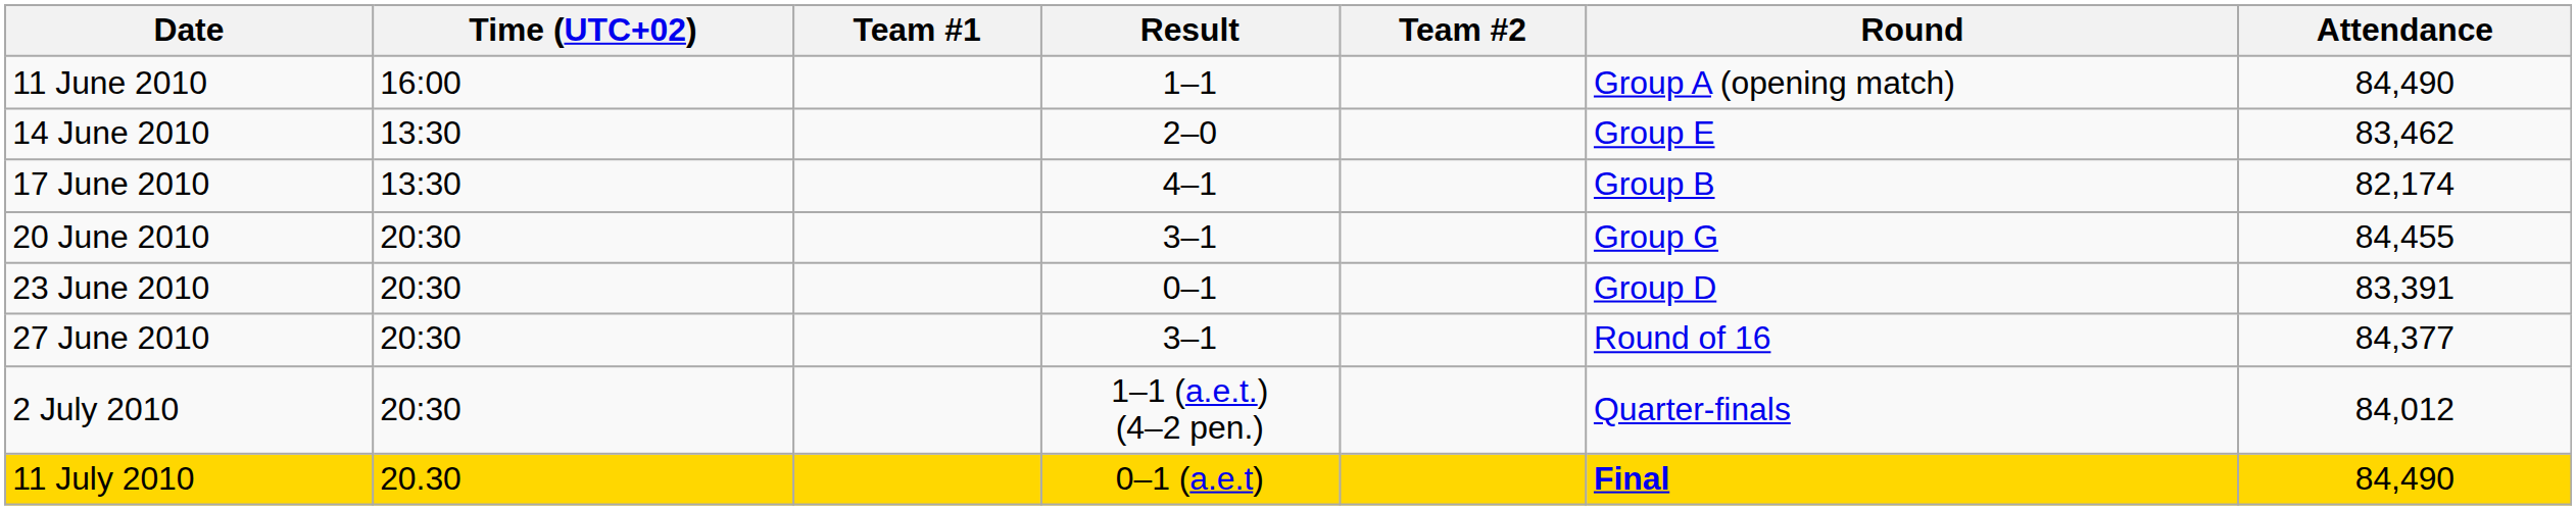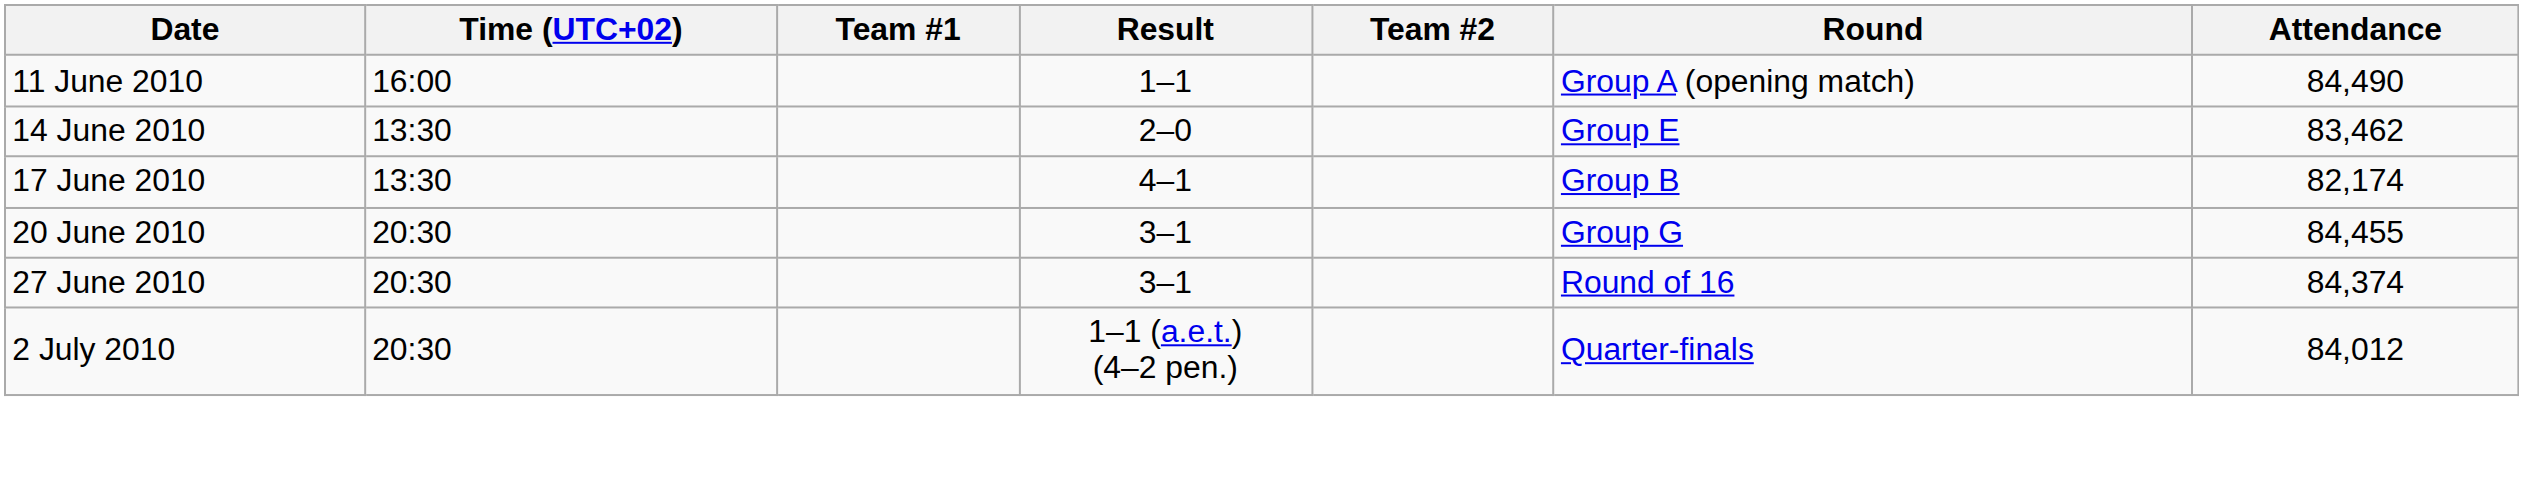 <table class="wikitable sortable" style="text-align:left; width:100%;">
 <tr>
 <th>Date</th>
 <th>Time (<a href='#'>UTC+02</a>)</th>
 <th>Team #1</th>
 <th>Result</th>
 <th>Team #2</th>
 <th>Round</th>
 <th>Attendance</th>
 </tr>
 <tr>
 <td>11 June 2010</td>
 <td>16:00</td>
 <td></td>
 <td style="text-align:center;">1–1</td>
 <td></td>
 <td><a href='#'>Group A</a> (opening match)</td>
 <td style="text-align:center;">84,490</td>
 </tr>
 <tr>
 <td>14 June 2010</td>
 <td>13:30</td>
 <td></td>
 <td style="text-align:center;">2–0</td>
 <td></td>
 <td><a href='#'>Group E</a></td>
 <td style="text-align:center;">83,462</td>
 </tr>
 <tr>
 <td>17 June 2010</td>
 <td>13:30</td>
 <td></td>
 <td style="text-align:center;">4–1</td>
 <td></td>
 <td><a href='#'>Group B</a></td>
 <td style="text-align:center;">82,174</td>
 </tr>
 <tr>
 <td>20 June 2010</td>
 <td>20:30</td>
 <td></td>
 <td style="text-align:center;">3–1</td>
 <td></td>
 <td><a href='#'>Group G</a></td>
 <td style="text-align:center;">84,455</td>
 </tr>
 <tr>
-<td>23 June 2010</td>
-<td>20:30</td>
-<td></td>
-<td style="text-align:center;">0–1</td>
-<td></td>
-<td><a href='#'>Group D</a></td>
-<td style="text-align:center;">83,391</td>
-</tr>
-<tr>
 <td>27 June 2010</td>
 <td>20:30</td>
 <td></td>
 <td style="text-align:center;">3–1</td>
 <td></td>
 <td><a href='#'>Round of 16</a></td>
-<td style="text-align:center;">84,377</td>
+<td style="text-align:center;">84,374</td>
 </tr>
 <tr>
 <td>2 July 2010</td>
 <td>20:30</td>
 <td></td>
 <td style="text-align:center;">1–1 (<a href='#'>a.e.t.</a>)<br>(4–2 pen.)</td>
 <td></td>
 <td><a href='#'>Quarter-finals</a></td>
 <td style="text-align:center;">84,012</td>
 </tr>
-<tr bgcolor=gold>
-<td>11 July 2010</td>
-<td>20.30</td>
-<td></td>
-<td style="text-align:center;">0–1 (<a href='#'>a.e.t</a>)</td>
-<td></td>
-<td><strong><a href='#'>Final</a></strong></td>
-<td style="text-align:center;">84,490</td>
-</tr>
 </table>
